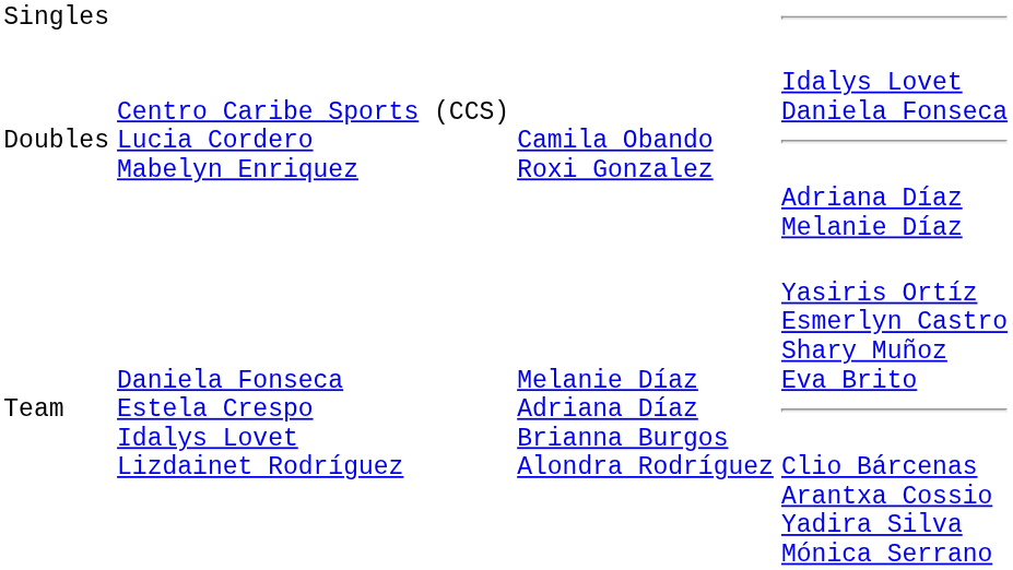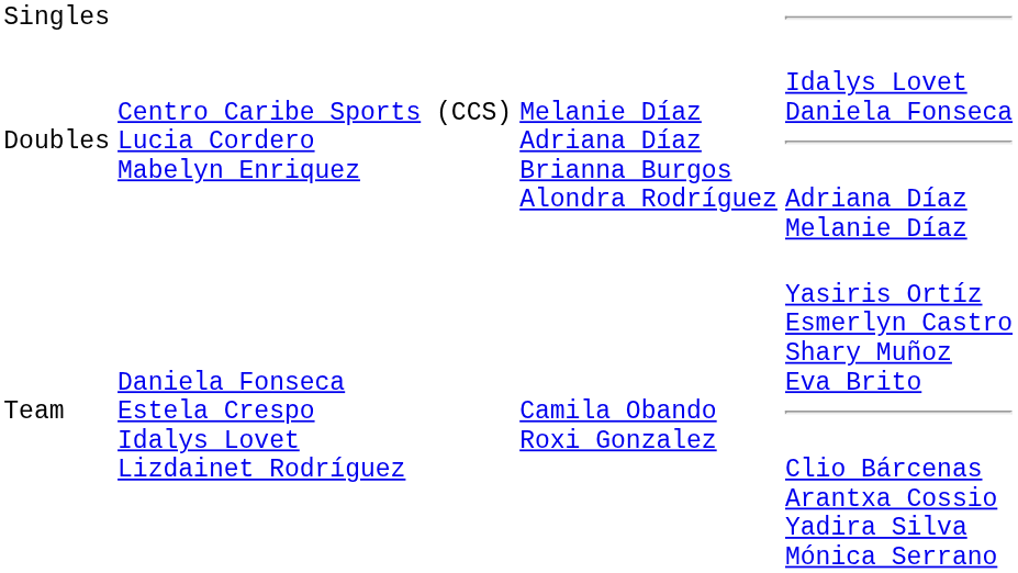 <table>
 <tr>
 <td>Singles</td>
 <td></td>
 <td></td>
 <td><hr></td>
 </tr>
 <tr>
 <td>Doubles</td>
 <td><a href='#'>Centro Caribe Sports</a> (CCS)<br><a href='#'>Lucia Cordero</a><br><a href='#'>Mabelyn Enriquez</a></td>
-<td><br><a href='#'>Camila Obando</a><br><a href='#'>Roxi Gonzalez</a></td>
+<td><br><a href='#'>Melanie Díaz</a><br><a href='#'>Adriana Díaz</a><br><a href='#'>Brianna Burgos</a><br><a href='#'>Alondra Rodríguez</a></td>
 <td><br><a href='#'>Idalys Lovet</a><br><a href='#'>Daniela Fonseca</a><hr><br><a href='#'>Adriana Díaz</a><br><a href='#'>Melanie Díaz</a></td>
 </tr>
 <tr>
 <td>Team</td>
 <td><br><a href='#'>Daniela Fonseca</a><br><a href='#'>Estela Crespo</a><br><a href='#'>Idalys Lovet</a><br><a href='#'>Lizdainet Rodríguez</a></td>
-<td><br><a href='#'>Melanie Díaz</a><br><a href='#'>Adriana Díaz</a><br><a href='#'>Brianna Burgos</a><br><a href='#'>Alondra Rodríguez</a></td>
+<td><br><a href='#'>Camila Obando</a><br><a href='#'>Roxi Gonzalez</a></td>
 <td><br><a href='#'>Yasiris Ortíz</a><br><a href='#'>Esmerlyn Castro</a><br><a href='#'>Shary Muñoz</a><br><a href='#'>Eva Brito</a><hr><br><a href='#'>Clio Bárcenas</a><br><a href='#'>Arantxa Cossio</a><br><a href='#'>Yadira Silva</a><br><a href='#'>Mónica Serrano</a></td>
 </tr>
 </table>
